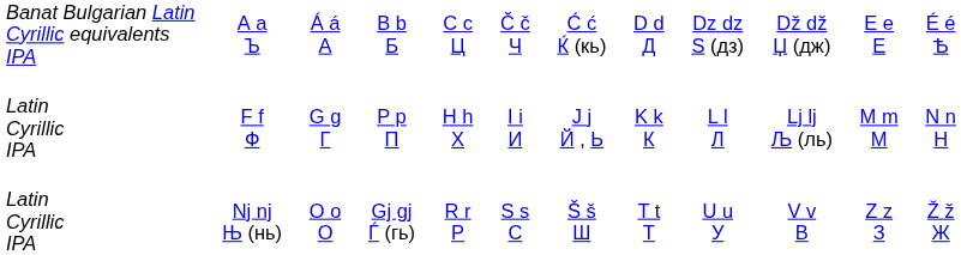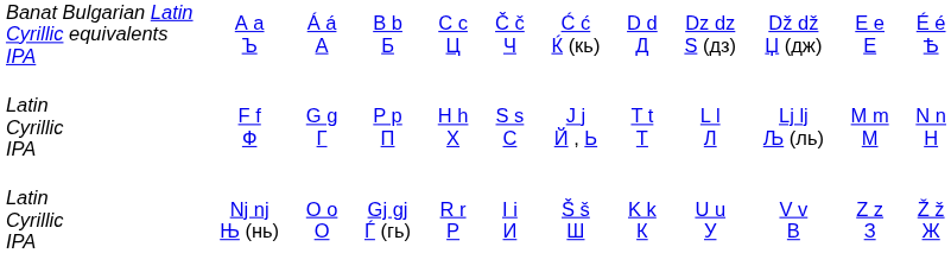 <table cellpadding="10" style="margin:auto; text-align:center;">
 <tr>
 <td align="left"><em>Banat Bulgarian <a href='#'>Latin</a></em><br><em><a href='#'>Cyrillic</a> equivalents</em><br><em><a href='#'>IPA</a></em></td>
 <td><a href='#'>А а</a><br><a href='#'>Ъ</a><br></td>
 <td><a href='#'>Á á</a><br><a href='#'>А</a><br></td>
 <td><a href='#'>B b</a><br><a href='#'>Б</a><br></td>
 <td><a href='#'>C c</a><br><a href='#'>Ц</a><br></td>
 <td><a href='#'>Č č</a><br><a href='#'>Ч</a><br></td>
 <td><a href='#'>Ć ć</a><br><a href='#'>Ќ</a> (кь)<br></td>
 <td><a href='#'>D d</a><br><a href='#'>Д</a><br></td>
 <td><a href='#'>Dz dz</a><br><a href='#'>Ѕ</a> (дз)<br></td>
 <td><a href='#'>Dž dž</a><br><a href='#'>Џ</a> (дж)<br></td>
 <td><a href='#'>E e</a><br><a href='#'>Е</a><br></td>
 <td><a href='#'>É é</a><br><a href='#'>Ѣ</a><br></td>
 </tr>
 <tr>
 <td align="left"><em>Latin</em><br><em>Cyrillic</em><br><em>IPA</em></td>
 <td><a href='#'>F f</a><br><a href='#'>Ф</a><br></td>
 <td><a href='#'>G g</a><br><a href='#'>Г</a><br></td>
 <td><a href='#'>P p</a><br><a href='#'>П</a><br></td>
 <td><a href='#'>H h</a><br><a href='#'>Х</a><br></td>
-<td><a href='#'>I i</a><br><a href='#'>И</a><br></td>
+<td><a href='#'>S s</a><br><a href='#'>С</a><br></td>
 <td><a href='#'>J j</a><br><a href='#'>Й</a> , <a href='#'>Ь</a><br></td>
-<td><a href='#'>K k</a><br><a href='#'>К</a><br></td>
+<td><a href='#'>T t</a><br><a href='#'>Т</a><br></td>
 <td><a href='#'>L l</a><br><a href='#'>Л</a><br></td>
 <td><a href='#'>Lj lj</a><br><a href='#'>Љ</a> (ль)<br></td>
 <td><a href='#'>M m</a><br><a href='#'>М</a><br></td>
 <td><a href='#'>N n</a><br><a href='#'>Н</a><br></td>
 </tr>
 <tr>
 <td align="left"><em>Latin</em><br><em>Cyrillic</em><br><em>IPA</em></td>
 <td><a href='#'>Nj nj</a><br><a href='#'>Њ</a> (нь)<br></td>
 <td><a href='#'>O o</a><br><a href='#'>О</a><br></td>
 <td><a href='#'>Gj gj</a><br><a href='#'>Ѓ</a> (гь)<br></td>
 <td><a href='#'>R r</a><br><a href='#'>Р</a><br></td>
-<td><a href='#'>S s</a><br><a href='#'>С</a><br></td>
+<td><a href='#'>I i</a><br><a href='#'>И</a><br></td>
 <td><a href='#'>Š š</a><br><a href='#'>Ш</a><br></td>
-<td><a href='#'>T t</a><br><a href='#'>Т</a><br></td>
+<td><a href='#'>K k</a><br><a href='#'>К</a><br></td>
 <td><a href='#'>U u</a><br><a href='#'>У</a><br></td>
 <td><a href='#'>V v</a><br><a href='#'>В</a><br></td>
 <td><a href='#'>Z z</a><br><a href='#'>З</a><br></td>
 <td><a href='#'>Ž ž</a><br><a href='#'>Ж</a><br></td>
 </tr>
 </table>
